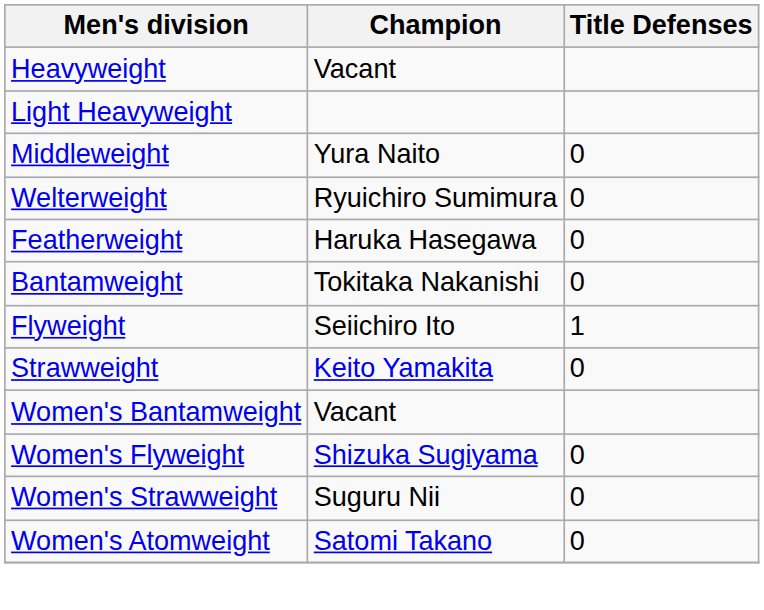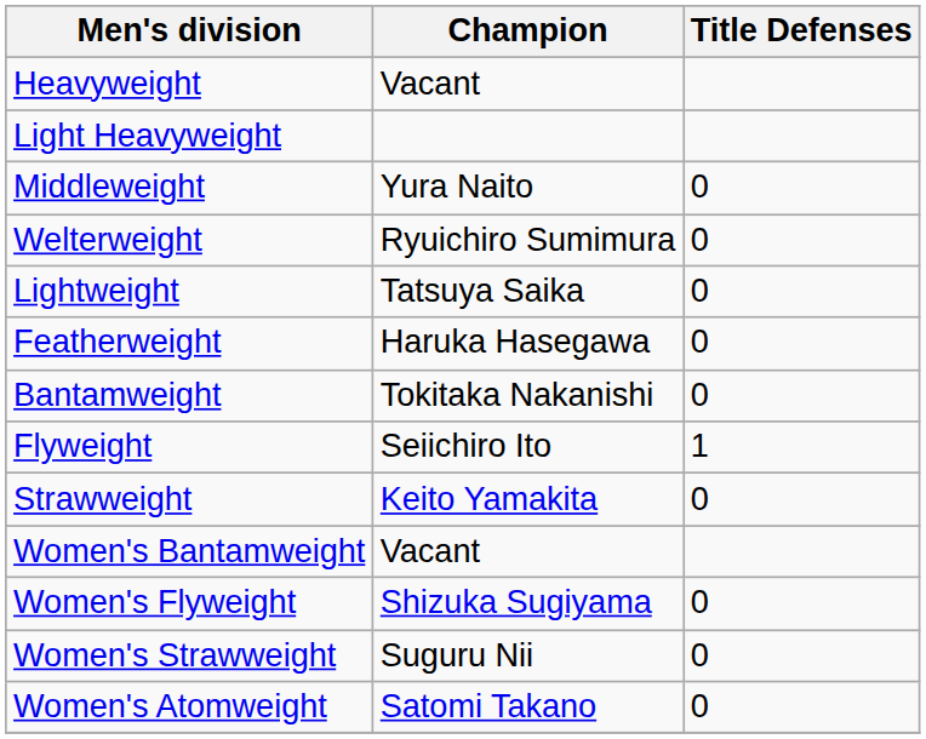 <table class="wikitable">
 <tr>
 <th>Men's division</th>
 <th>Champion</th>
 <th>Title Defenses</th>
 </tr>
 <tr>
 <td><a href='#'>Heavyweight</a><br></td>
 <td>Vacant</td>
 <td></td>
 </tr>
 <tr>
 <td><a href='#'>Light Heavyweight</a><br></td>
 <td></td>
 <td></td>
 </tr>
 <tr>
 <td><a href='#'>Middleweight</a><br></td>
 <td> Yura Naito</td>
 <td>0</td>
 </tr>
 <tr>
 <td><a href='#'>Welterweight</a><br></td>
 <td> Ryuichiro Sumimura</td>
+<td>0</td>
+</tr>
+<tr>
+<td><a href='#'>Lightweight</a><br></td>
+<td> Tatsuya Saika</td>
 <td>0</td>
 </tr>
 <tr>
 <td><a href='#'>Featherweight</a><br></td>
 <td> Haruka Hasegawa</td>
 <td>0</td>
 </tr>
 <tr>
 <td><a href='#'>Bantamweight</a><br></td>
 <td> Tokitaka Nakanishi</td>
 <td>0</td>
 </tr>
 <tr>
 <td><a href='#'>Flyweight</a><br></td>
 <td> Seiichiro Ito</td>
 <td>1</td>
 </tr>
 <tr>
 <td><a href='#'>Strawweight</a><br></td>
 <td> <a href='#'>Keito Yamakita</a></td>
 <td>0</td>
 </tr>
 <tr>
 <td><a href='#'>Women's Bantamweight</a><br></td>
 <td>Vacant</td>
 <td></td>
 </tr>
 <tr>
 <td><a href='#'>Women's Flyweight</a><br></td>
 <td> <a href='#'>Shizuka Sugiyama</a></td>
 <td>0</td>
 </tr>
 <tr>
 <td><a href='#'>Women's Strawweight</a><br></td>
 <td> Suguru Nii</td>
 <td>0</td>
 </tr>
 <tr>
 <td><a href='#'>Women's Atomweight</a><br></td>
 <td> <a href='#'>Satomi Takano</a></td>
 <td>0</td>
 </tr>
 <tr>
 </tr>
 </table>
